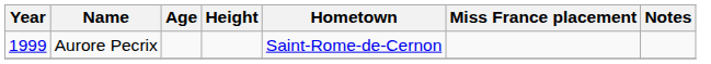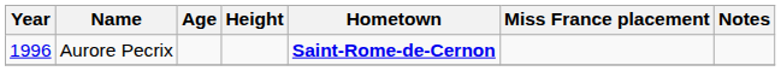 <table class="wikitable sortable">
 <tr>
 <th>Year</th>
 <th>Name</th>
 <th>Age</th>
 <th>Height</th>
 <th>Hometown</th>
 <th>Miss France placement</th>
 <th>Notes</th>
 </tr>
 <tr>
-<td><a href='#'>1999</a></td>
+<td><a href='#'>1996</a></td>
 <td>Aurore Pecrix</td>
 <td></td>
 <td></td>
-<td><a href='#'>Saint-Rome-de-Cernon</a></td>
+<td><strong><a href='#'>Saint-Rome-de-Cernon</a></strong></td>
 <td></td>
 <td></td>
 </tr>
 <tr>
 </tr>
 </table>
